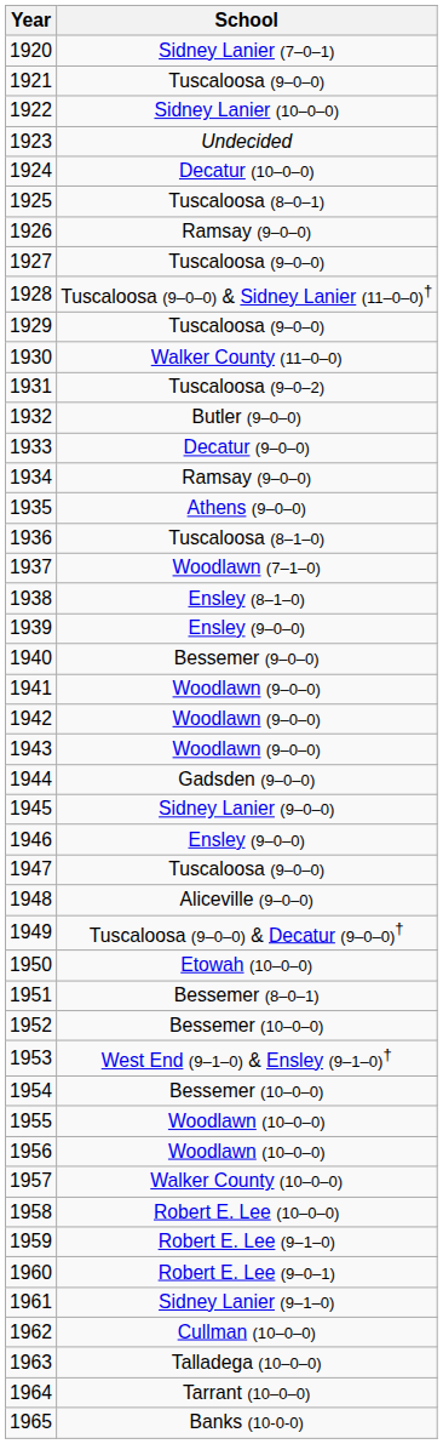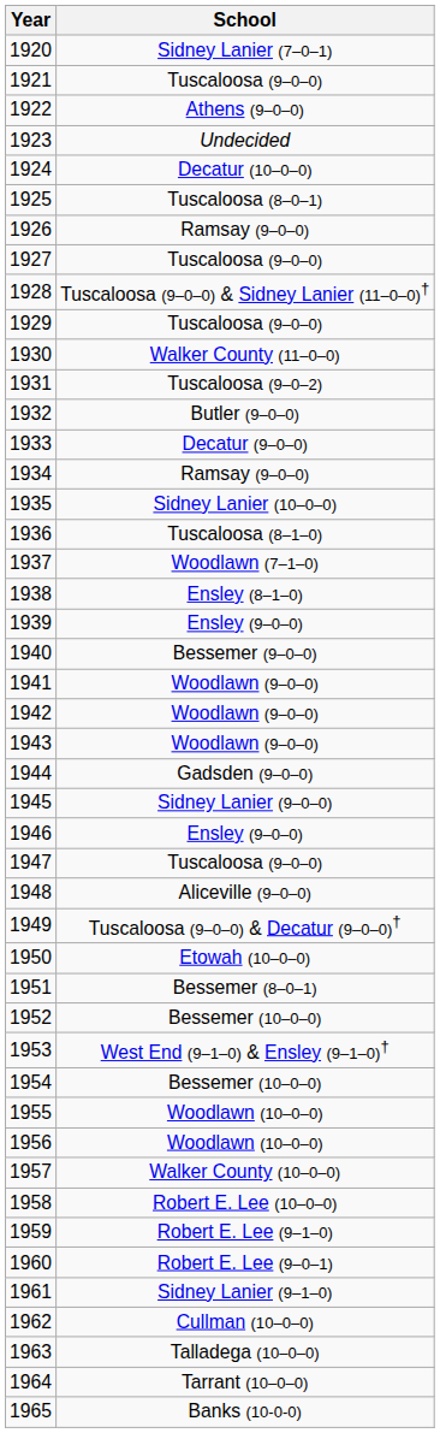 <table class="wikitable" style="text-align:center">
 <tr>
 <th>Year</th>
 <th>School</th>
 </tr>
 <tr>
 <td>1920</td>
 <td><a href='#'>Sidney Lanier</a> <small>(7–0–1)</small></td>
 </tr>
 <tr>
 <td>1921</td>
 <td>Tuscaloosa <small>(9–0–0)</small></td>
 </tr>
 <tr>
 <td>1922</td>
-<td><a href='#'>Sidney Lanier</a> <small>(10–0–0)</small></td>
+<td><a href='#'>Athens</a> <small>(9–0–0)</small></td>
 </tr>
 <tr>
 <td>1923</td>
 <td><em>Undecided</em></td>
 </tr>
 <tr>
 <td>1924</td>
 <td><a href='#'>Decatur</a> <small>(10–0–0)</small></td>
 </tr>
 <tr>
 <td>1925</td>
 <td>Tuscaloosa <small>(8–0–1)</small></td>
 </tr>
 <tr>
 <td>1926</td>
 <td>Ramsay <small>(9–0–0)</small></td>
 </tr>
 <tr>
 <td>1927</td>
 <td>Tuscaloosa <small>(9–0–0)</small></td>
 </tr>
 <tr>
 <td>1928</td>
 <td>Tuscaloosa <small>(9–0–0)</small> & <a href='#'>Sidney Lanier</a> <small>(11–0–0)</small><sup>†</sup></td>
 </tr>
 <tr>
 <td>1929</td>
 <td>Tuscaloosa <small>(9–0–0)</small></td>
 </tr>
 <tr>
 <td>1930</td>
 <td><a href='#'>Walker County</a> <small>(11–0–0)</small></td>
 </tr>
 <tr>
 <td>1931</td>
 <td>Tuscaloosa <small>(9–0–2)</small></td>
 </tr>
 <tr>
 <td>1932</td>
 <td>Butler <small>(9–0–0)</small></td>
 </tr>
 <tr>
 <td>1933</td>
 <td><a href='#'>Decatur</a> <small>(9–0–0)</small></td>
 </tr>
 <tr>
 <td>1934</td>
 <td>Ramsay <small>(9–0–0)</small></td>
 </tr>
 <tr>
 <td>1935</td>
-<td><a href='#'>Athens</a> <small>(9–0–0)</small></td>
+<td><a href='#'>Sidney Lanier</a> <small>(10–0–0)</small></td>
 </tr>
 <tr>
 <td>1936</td>
 <td>Tuscaloosa <small>(8–1–0)</small></td>
 </tr>
 <tr>
 <td>1937</td>
 <td><a href='#'>Woodlawn</a> <small>(7–1–0)</small></td>
 </tr>
 <tr>
 <td>1938</td>
 <td><a href='#'>Ensley</a> <small>(8–1–0)</small></td>
 </tr>
 <tr>
 <td>1939</td>
 <td><a href='#'>Ensley</a> <small>(9–0–0)</small></td>
 </tr>
 <tr>
 <td>1940</td>
 <td>Bessemer <small>(9–0–0)</small></td>
 </tr>
 <tr>
 <td>1941</td>
 <td><a href='#'>Woodlawn</a> <small>(9–0–0)</small></td>
 </tr>
 <tr>
 <td>1942</td>
 <td><a href='#'>Woodlawn</a> <small>(9–0–0)</small></td>
 </tr>
 <tr>
 <td>1943</td>
 <td><a href='#'>Woodlawn</a> <small>(9–0–0)</small></td>
 </tr>
 <tr>
 <td>1944</td>
 <td>Gadsden <small>(9–0–0)</small></td>
 </tr>
 <tr>
 <td>1945</td>
 <td><a href='#'>Sidney Lanier</a> <small>(9–0–0)</small></td>
 </tr>
 <tr>
 <td>1946</td>
 <td><a href='#'>Ensley</a> <small>(9–0–0)</small></td>
 </tr>
 <tr>
 <td>1947</td>
 <td>Tuscaloosa <small>(9–0–0)</small></td>
 </tr>
 <tr>
 <td>1948</td>
 <td>Aliceville <small>(9–0–0)</small></td>
 </tr>
 <tr>
 <td>1949</td>
 <td>Tuscaloosa <small>(9–0–0)</small> & <a href='#'>Decatur</a> <small>(9–0–0)</small><sup>†</sup></td>
 </tr>
 <tr>
 <td>1950</td>
 <td><a href='#'>Etowah</a> <small>(10–0–0)</small></td>
 </tr>
 <tr>
 <td>1951</td>
 <td>Bessemer <small>(8–0–1)</small></td>
 </tr>
 <tr>
 <td>1952</td>
 <td>Bessemer <small>(10–0–0)</small></td>
 </tr>
 <tr>
 <td>1953</td>
 <td><a href='#'>West End</a> <small>(9–1–0)</small> & <a href='#'>Ensley</a> <small>(9–1–0)</small><sup>†</sup></td>
 </tr>
 <tr>
 <td>1954</td>
 <td>Bessemer <small>(10–0–0)</small></td>
 </tr>
 <tr>
 <td>1955</td>
 <td><a href='#'>Woodlawn</a> <small>(10–0–0)</small></td>
 </tr>
 <tr>
 <td>1956</td>
 <td><a href='#'>Woodlawn</a> <small>(10–0–0)</small></td>
 </tr>
 <tr>
 <td>1957</td>
 <td><a href='#'>Walker County</a> <small>(10–0–0)</small></td>
 </tr>
 <tr>
 <td>1958</td>
 <td><a href='#'>Robert E. Lee</a> <small>(10–0–0)</small></td>
 </tr>
 <tr>
 <td>1959</td>
 <td><a href='#'>Robert E. Lee</a> <small>(9–1–0)</small></td>
 </tr>
 <tr>
 <td>1960</td>
 <td><a href='#'>Robert E. Lee</a> <small>(9–0–1)</small></td>
 </tr>
 <tr>
 <td>1961</td>
 <td><a href='#'>Sidney Lanier</a> <small>(9–1–0)</small></td>
 </tr>
 <tr>
 <td>1962</td>
 <td><a href='#'>Cullman</a> <small>(10–0–0)</small></td>
 </tr>
 <tr>
 <td>1963</td>
 <td>Talladega <small>(10–0–0)</small></td>
 </tr>
 <tr>
 <td>1964</td>
 <td>Tarrant <small>(10–0–0)</small></td>
 </tr>
 <tr>
 <td>1965</td>
 <td>Banks <small>(10-0-0)</small></td>
 </tr>
 </table>
